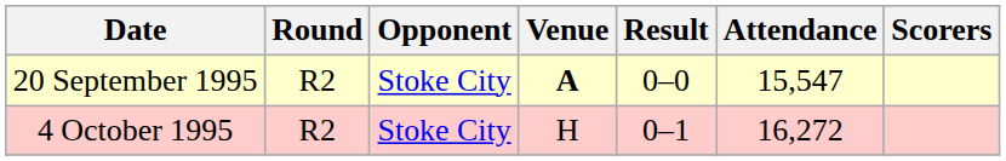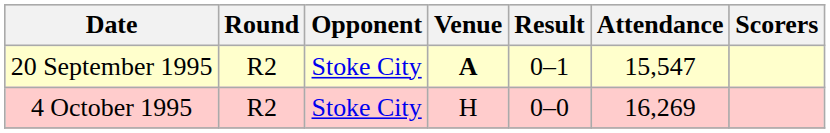 <table class="wikitable" style="text-align:center">
 <tr>
 <th>Date</th>
 <th>Round</th>
 <th>Opponent</th>
 <th>Venue</th>
 <th>Result</th>
 <th>Attendance</th>
 <th>Scorers</th>
 </tr>
 <tr style="background:#ffffcc">
 <td>20 September 1995</td>
 <td>R2</td>
 <td><a href='#'>Stoke City</a></td>
 <td><strong>A</strong></td>
-<td>0–0</td>
+<td>0–1</td>
 <td>15,547</td>
 <td></td>
 </tr>
 <tr style="background:#ffcccc">
 <td>4 October 1995</td>
 <td>R2</td>
 <td><a href='#'>Stoke City</a></td>
 <td>H</td>
-<td>0–1</td>
-<td>16,272</td>
+<td>0–0</td>
+<td>16,269</td>
 <td></td>
 </tr>
 </table>
